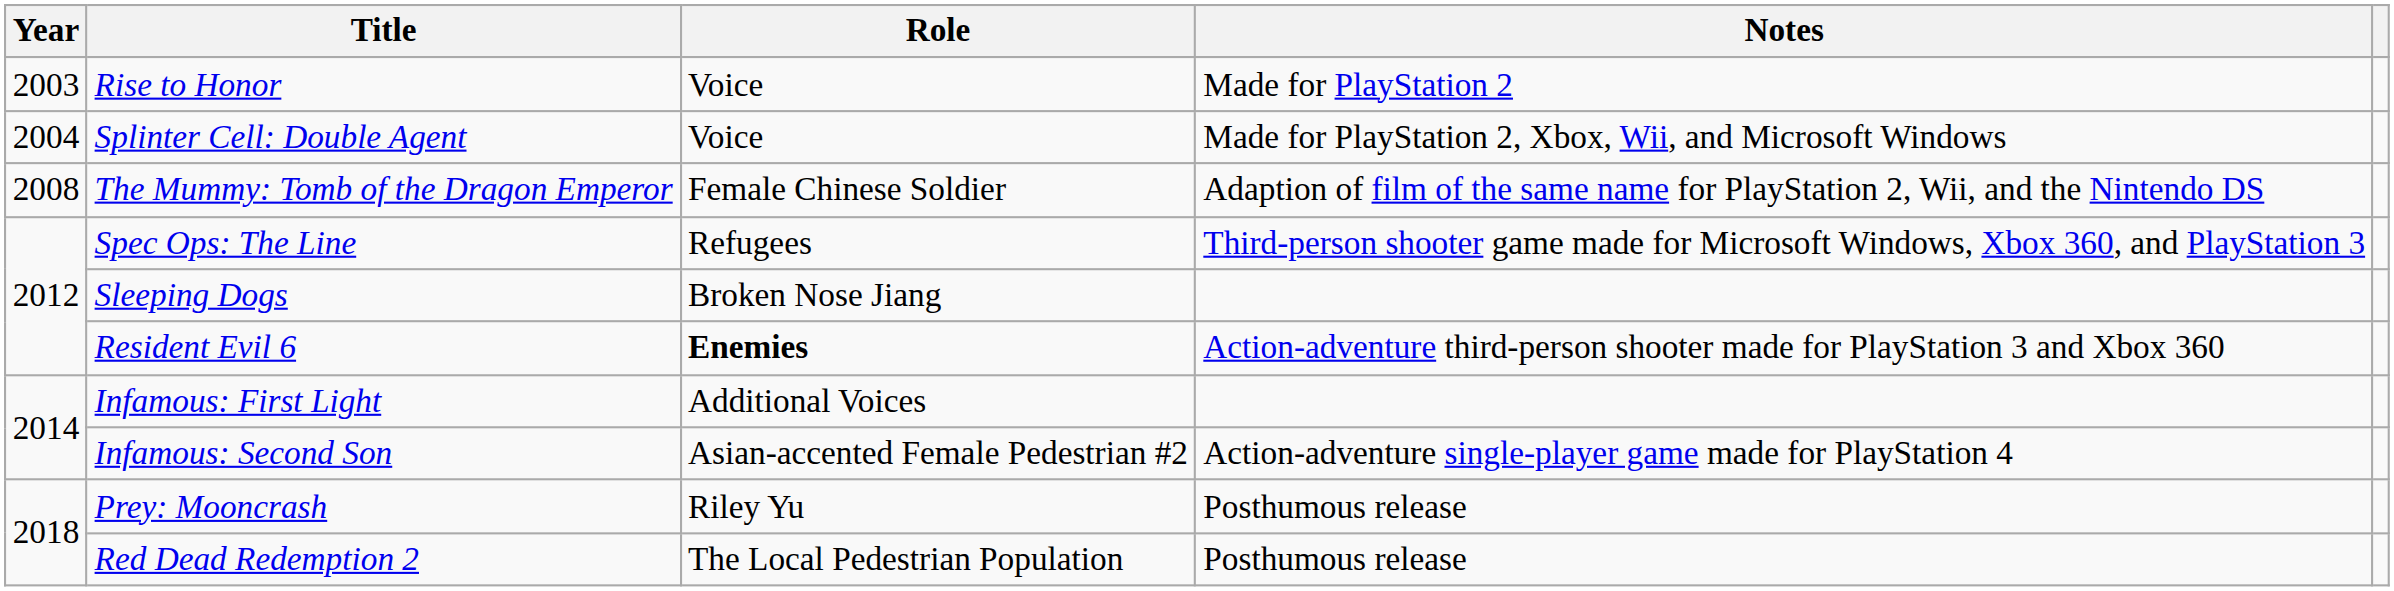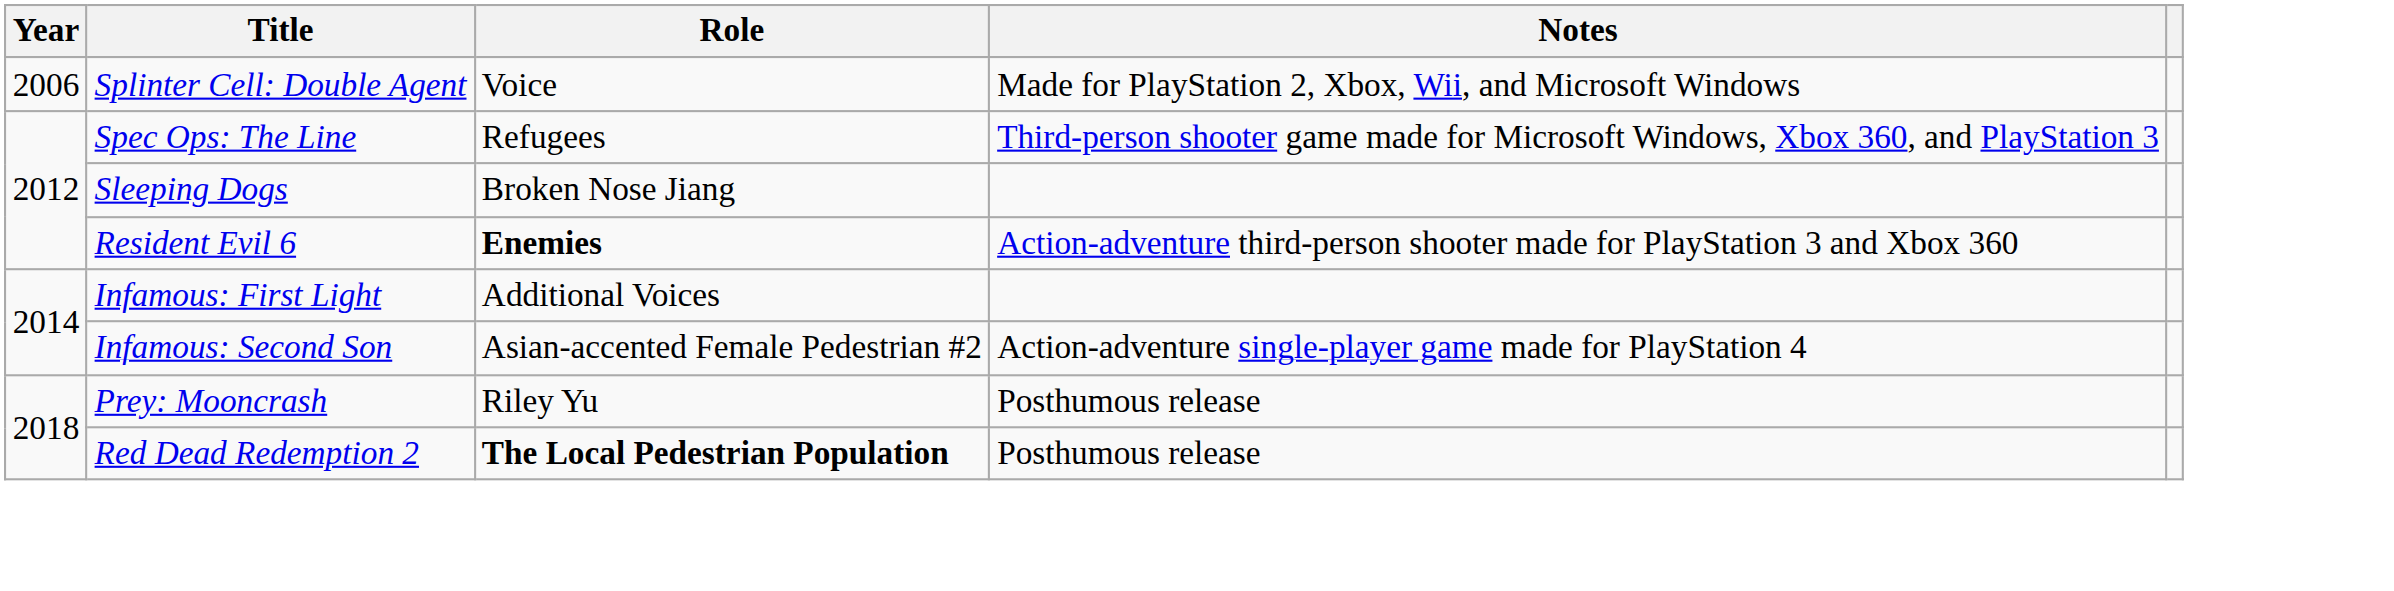 <table class="wikitable sortable">
 <tr>
 <th>Year</th>
 <th>Title</th>
 <th>Role</th>
 <th class="unsortable">Notes</th>
 <th class="unsortable"></th>
 </tr>
 <tr>
-<td>2003</td>
-<td><em><a href='#'>Rise to Honor</a></em></td>
-<td>Voice</td>
-<td>Made for <a href='#'>PlayStation 2</a></td>
-<td></td>
-</tr>
-<tr>
-<td>2004</td>
+<td>2006</td>
 <td><em><a href='#'>Splinter Cell: Double Agent</a></em></td>
 <td>Voice</td>
 <td>Made for PlayStation 2, Xbox, <a href='#'>Wii</a>, and Microsoft Windows</td>
-<td></td>
-</tr>
-<tr>
-<td>2008</td>
-<td><em><a href='#'>The Mummy: Tomb of the Dragon Emperor</a></em></td>
-<td>Female Chinese Soldier</td>
-<td>Adaption of <a href='#'>film of the same name</a> for PlayStation 2, Wii, and the <a href='#'>Nintendo DS</a></td>
 <td></td>
 </tr>
 <tr>
 <td rowspan="3">2012</td>
 <td><em><a href='#'>Spec Ops: The Line</a></em></td>
 <td>Refugees</td>
 <td><a href='#'>Third-person shooter</a> game made for Microsoft Windows, <a href='#'>Xbox 360</a>, and <a href='#'>PlayStation 3</a></td>
 <td></td>
 </tr>
 <tr>
 <td><em><a href='#'>Sleeping Dogs</a></em></td>
 <td>Broken Nose Jiang</td>
 <td></td>
 <td></td>
 </tr>
 <tr>
 <td><em><a href='#'>Resident Evil 6</a></em></td>
 <td><strong>Enemies</strong></td>
 <td><a href='#'>Action-adventure</a> third-person shooter made for PlayStation 3 and Xbox 360</td>
 <td></td>
 </tr>
 <tr>
 <td rowspan="2">2014</td>
 <td><em><a href='#'>Infamous: First Light</a></em></td>
 <td>Additional Voices</td>
 <td></td>
 <td></td>
 </tr>
 <tr>
 <td><em><a href='#'>Infamous: Second Son</a></em></td>
 <td>Asian-accented Female Pedestrian #2</td>
 <td>Action-adventure <a href='#'>single-player game</a> made for PlayStation 4</td>
 <td></td>
 </tr>
 <tr>
 <td rowspan="2">2018</td>
 <td><em><a href='#'>Prey: Mooncrash</a></em></td>
 <td>Riley Yu</td>
 <td>Posthumous release</td>
 <td></td>
 </tr>
 <tr>
 <td><em><a href='#'>Red Dead Redemption 2</a></em></td>
-<td>The Local Pedestrian Population</td>
+<td><strong>The Local Pedestrian Population</strong></td>
 <td>Posthumous release</td>
 <td></td>
 </tr>
 </table>
